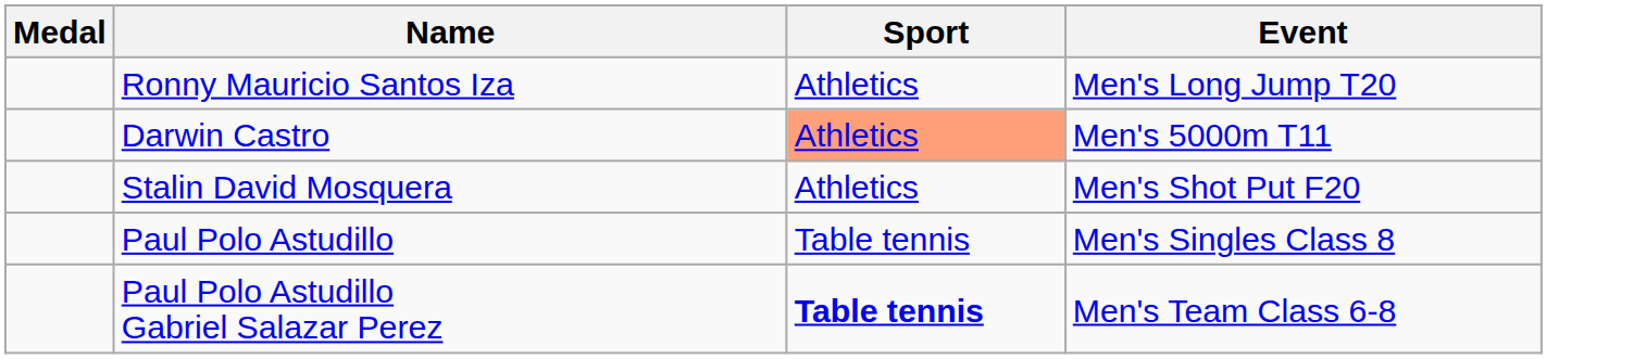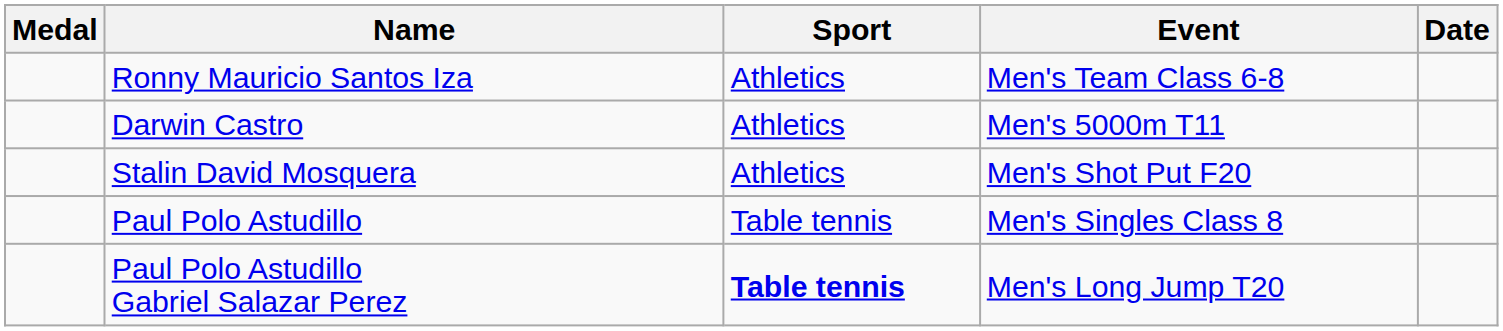 <table class="wikitable sortable"  style="font-size:95%">
 <tr>
 <th>Medal</th>
 <th style="width:20em">Name</th>
 <th style="width:8em">Sport</th>
 <th style="width:14em">Event</th>
+<th>Date</th>
 </tr>
 <tr>
 <td></td>
 <td><a href='#'>Ronny Mauricio Santos Iza</a></td>
 <td><a href='#'>Athletics</a></td>
-<td><a href='#'>Men's Long Jump T20</a></td>
+<td><a href='#'>Men's Team Class 6-8</a></td>
+<td></td>
 </tr>
 <tr>
 <td></td>
 <td><a href='#'>Darwin Castro</a></td>
-<td style="background: lightsalmon;"><a href='#'>Athletics</a></td>
+<td><a href='#'>Athletics</a></td>
 <td><a href='#'>Men's 5000m T11</a></td>
+<td></td>
 </tr>
 <tr>
 <td></td>
 <td><a href='#'>Stalin David Mosquera</a></td>
 <td><a href='#'>Athletics</a></td>
 <td><a href='#'>Men's Shot Put F20</a></td>
+<td></td>
 </tr>
 <tr>
 <td></td>
 <td><a href='#'>Paul Polo Astudillo</a></td>
 <td><a href='#'>Table tennis</a></td>
 <td><a href='#'>Men's Singles Class 8</a></td>
+<td></td>
 </tr>
 <tr>
 <td></td>
 <td><a href='#'>Paul Polo Astudillo</a> <br> <a href='#'>Gabriel Salazar Perez</a></td>
 <td><strong><a href='#'>Table tennis</a></strong></td>
-<td><a href='#'>Men's Team Class 6-8</a></td>
+<td><a href='#'>Men's Long Jump T20</a></td>
+<td></td>
 </tr>
 </table>
